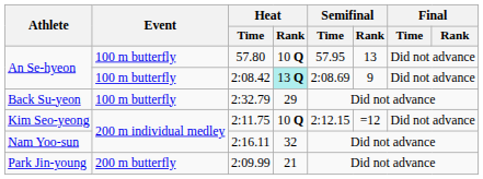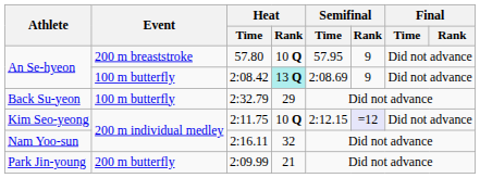 <table class=wikitable style="font-size:90%">
 <tr>
 <th rowspan="2">Athlete</th>
 <th rowspan="2">Event</th>
 <th colspan="2">Heat</th>
 <th colspan="2">Semifinal</th>
 <th colspan="2">Final</th>
 </tr>
 <tr style="font-size:95%">
 <th>Time</th>
 <th>Rank</th>
 <th>Time</th>
 <th>Rank</th>
 <th>Time</th>
 <th>Rank</th>
 </tr>
 <tr align=center>
 <td align=left rowspan=2><a href='#'>An Se-hyeon</a></td>
-<td align=left><a href='#'>100 m butterfly</a></td>
+<td align=left><a href='#'>200 m breaststroke</a></td>
 <td>57.80</td>
 <td>10 <strong>Q</strong></td>
 <td>57.95</td>
-<td>13</td>
+<td>9</td>
 <td colspan=2>Did not advance</td>
 </tr>
 <tr align=center>
 <td align=left><a href='#'>100 m butterfly</a></td>
 <td>2:08.42</td>
 <td style="background: paleturquoise;">13 <strong>Q</strong></td>
 <td>2:08.69</td>
 <td>9</td>
 <td colspan=2>Did not advance</td>
 </tr>
 <tr align=center>
 <td align=left><a href='#'>Back Su-yeon</a></td>
 <td align=left><a href='#'>100 m butterfly</a></td>
 <td>2:32.79</td>
 <td>29</td>
 <td colspan=4>Did not advance</td>
 </tr>
 <tr align=center>
 <td align=left><a href='#'>Kim Seo-yeong</a></td>
 <td align=left rowspan=2><a href='#'>200 m individual medley</a></td>
 <td>2:11.75</td>
 <td>10 <strong>Q</strong></td>
 <td>2:12.15</td>
-<td>=12</td>
+<td style="background: lavender;">=12</td>
 <td colspan=2>Did not advance</td>
 </tr>
 <tr align=center>
 <td align=left><a href='#'>Nam Yoo-sun</a></td>
 <td>2:16.11</td>
 <td>32</td>
 <td colspan=4>Did not advance</td>
 </tr>
 <tr align=center>
 <td align=left><a href='#'>Park Jin-young</a></td>
 <td align=left><a href='#'>200 m butterfly</a></td>
 <td>2:09.99</td>
 <td>21</td>
 <td colspan=4>Did not advance</td>
 </tr>
 </table>
